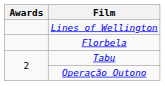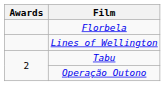 <table class="wikitable" style="text-align:center;">
 <tr>
 <th scope="col" width="55">Awards</th>
 <th scope="col" align="center">Film</th>
 </tr>
 <tr>
 <td></td>
-<td><em><a href='#'>Lines of Wellington</a></em></td>
+<td><em><a href='#'>Florbela</a></em></td>
 </tr>
 <tr>
 <td></td>
-<td><em><a href='#'>Florbela</a></em></td>
+<td><em><a href='#'>Lines of Wellington</a></em></td>
 </tr>
 <tr>
 <td rowspan=2 style="text-align:center">2</td>
 <td><em><a href='#'>Tabu</a></em></td>
 </tr>
 <tr>
 <td><em><a href='#'>Operação Outono</a></em></td>
 </tr>
 </table>
